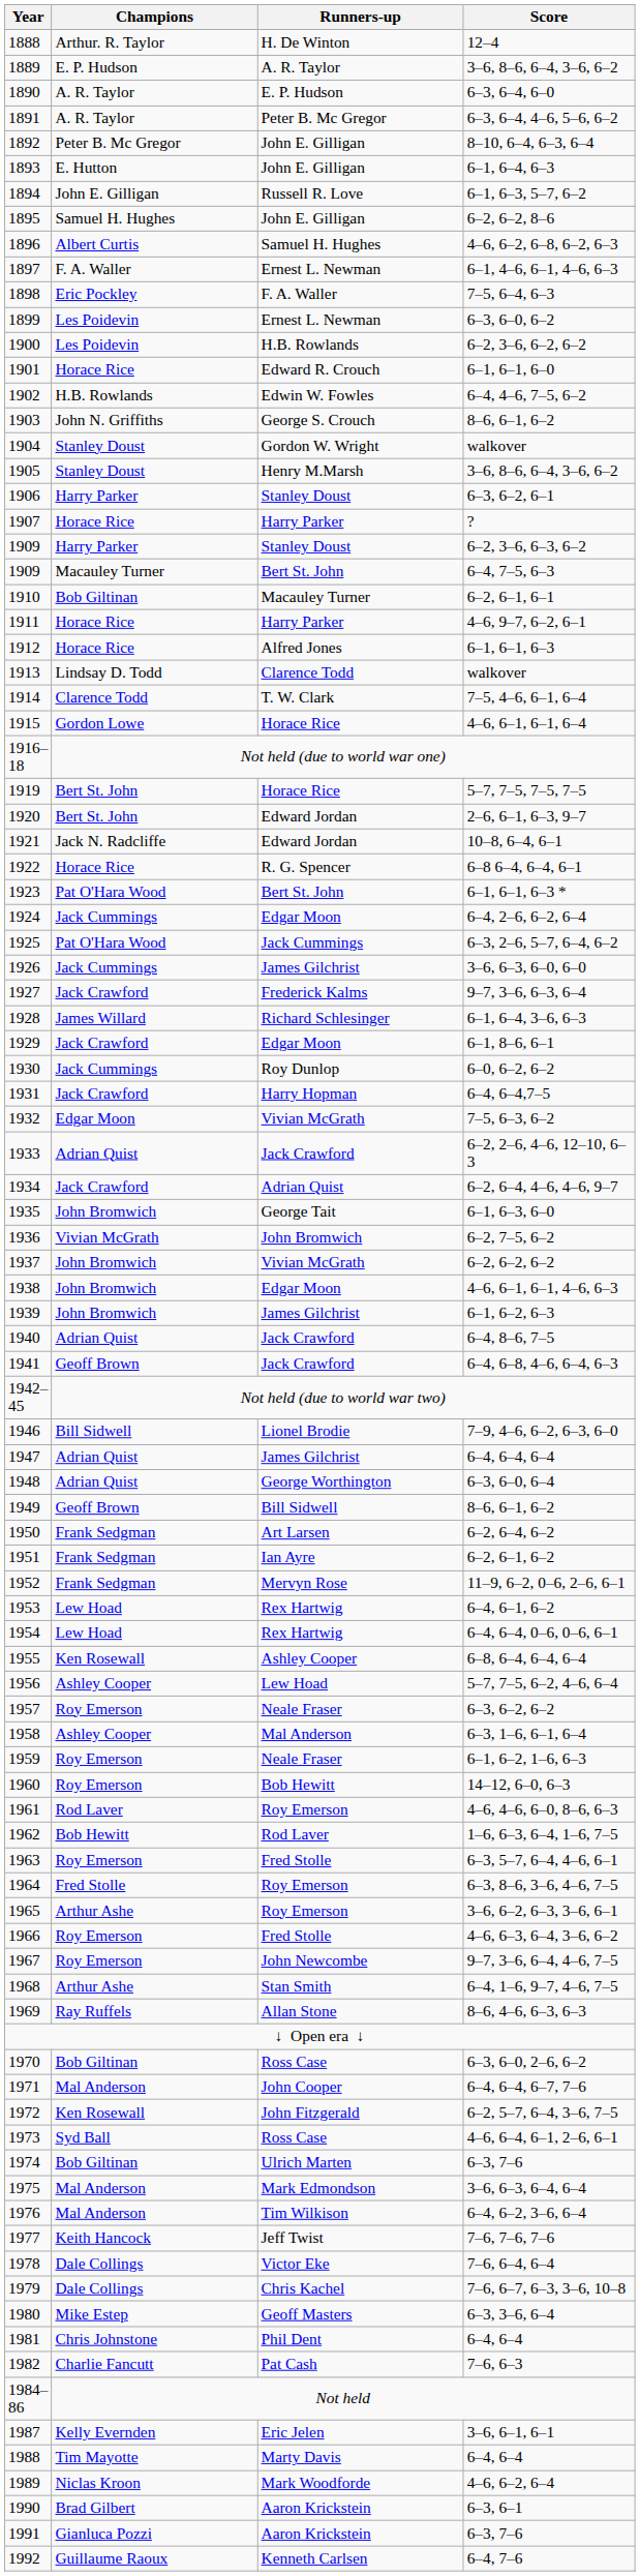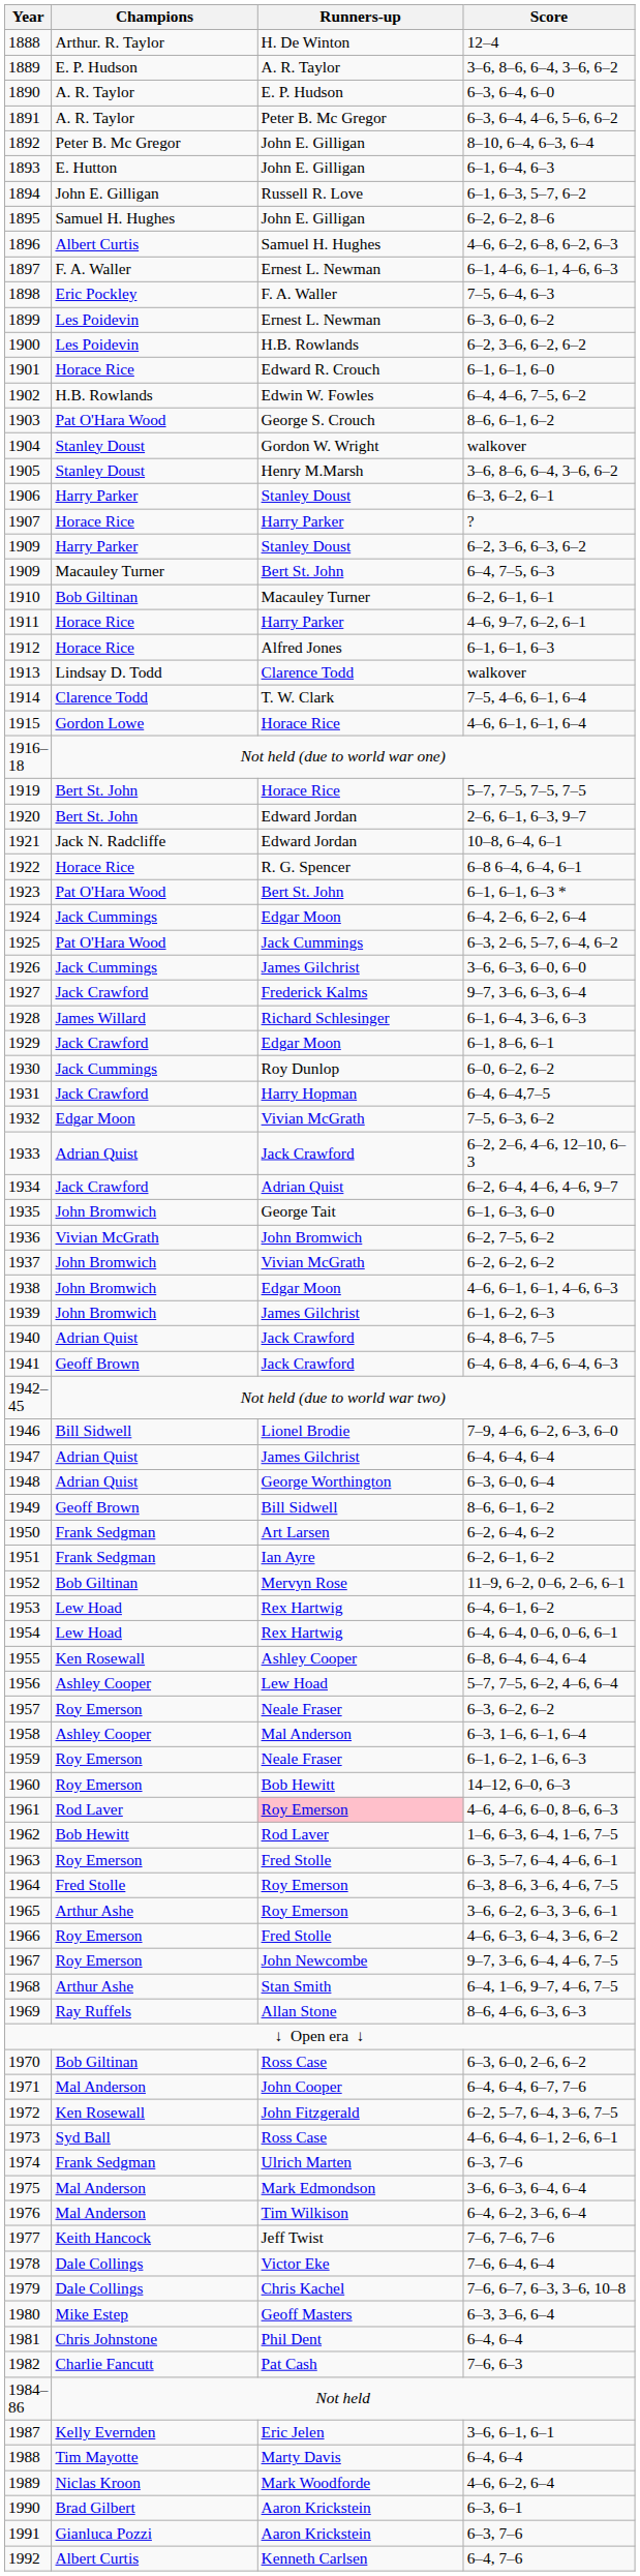 <table class="wikitable">
 <tr>
 <th style="width:40px">Year</th>
 <th style="width:200px">Champions</th>
 <th style="width:200px">Runners-up</th>
 <th style="width:165px">Score</th>
 </tr>
 <tr>
 <td>1888</td>
 <td>  Arthur. R. Taylor</td>
 <td>  H. De Winton</td>
 <td>12–4</td>
 </tr>
 <tr>
 <td>1889</td>
 <td>  E. P. Hudson</td>
 <td>  A. R. Taylor</td>
 <td>3–6, 8–6, 6–4, 3–6, 6–2</td>
 </tr>
 <tr>
 <td>1890</td>
 <td>  A. R. Taylor</td>
 <td>  E. P. Hudson</td>
 <td>6–3, 6–4, 6–0</td>
 </tr>
 <tr>
 <td>1891</td>
 <td>  A. R. Taylor</td>
 <td>  Peter B. Mc Gregor</td>
 <td>6–3, 6–4, 4–6, 5–6, 6–2</td>
 </tr>
 <tr>
 <td>1892</td>
 <td>  Peter B. Mc Gregor</td>
 <td>  John E. Gilligan</td>
 <td>8–10, 6–4, 6–3, 6–4</td>
 </tr>
 <tr>
 <td>1893</td>
 <td>  E. Hutton</td>
 <td>  John E. Gilligan</td>
 <td>6–1, 6–4, 6–3</td>
 </tr>
 <tr>
 <td>1894</td>
 <td>  John E. Gilligan</td>
 <td>  Russell R. Love</td>
 <td>6–1, 6–3, 5–7, 6–2</td>
 </tr>
 <tr>
 <td>1895</td>
 <td>  Samuel H. Hughes</td>
 <td>  John E. Gilligan</td>
 <td>6–2, 6–2, 8–6</td>
 </tr>
 <tr>
 <td>1896</td>
 <td>  <a href='#'>Albert Curtis</a></td>
 <td>  Samuel H. Hughes</td>
 <td>4–6, 6–2, 6–8, 6–2, 6–3</td>
 </tr>
 <tr>
 <td>1897</td>
 <td>  F. A. Waller</td>
 <td>  Ernest L. Newman</td>
 <td>6–1, 4–6, 6–1, 4–6, 6–3</td>
 </tr>
 <tr>
 <td>1898</td>
 <td>  <a href='#'>Eric Pockley</a></td>
 <td>  F. A. Waller</td>
 <td>7–5, 6–4, 6–3</td>
 </tr>
 <tr>
 <td>1899</td>
 <td>  <a href='#'>Les Poidevin</a></td>
 <td>  Ernest L. Newman</td>
 <td>6–3, 6–0, 6–2</td>
 </tr>
 <tr>
 <td>1900</td>
 <td>  <a href='#'>Les Poidevin</a></td>
 <td>  H.B. Rowlands</td>
 <td>6–2, 3–6, 6–2, 6–2</td>
 </tr>
 <tr>
 <td>1901</td>
 <td>   <a href='#'>Horace Rice</a></td>
 <td>  Edward R. Crouch</td>
 <td>6–1, 6–1, 6–0</td>
 </tr>
 <tr>
 <td>1902</td>
 <td>  H.B. Rowlands</td>
 <td>  Edwin W. Fowles</td>
 <td>6–4, 4–6, 7–5, 6–2</td>
 </tr>
 <tr>
 <td>1903</td>
-<td>  John N. Griffiths</td>
+<td>  <a href='#'>Pat O'Hara Wood</a></td>
 <td>  George S. Crouch</td>
 <td>8–6, 6–1, 6–2</td>
 </tr>
 <tr>
 <td>1904</td>
 <td>  <a href='#'>Stanley Doust</a></td>
 <td>  Gordon W. Wright</td>
 <td>walkover</td>
 </tr>
 <tr>
 <td>1905</td>
 <td>  <a href='#'>Stanley Doust</a></td>
 <td>  Henry M.Marsh</td>
 <td>3–6, 8–6, 6–4, 3–6, 6–2</td>
 </tr>
 <tr>
 <td>1906</td>
 <td>  <a href='#'>Harry Parker</a></td>
 <td>  <a href='#'>Stanley Doust</a></td>
 <td>6–3, 6–2, 6–1</td>
 </tr>
 <tr>
 <td>1907</td>
 <td>   <a href='#'>Horace Rice</a></td>
 <td> <a href='#'>Harry Parker</a></td>
 <td>?</td>
 </tr>
 <tr>
 <td>1909</td>
 <td>  <a href='#'>Harry Parker</a></td>
 <td>  <a href='#'>Stanley Doust</a></td>
 <td>6–2, 3–6, 6–3, 6–2</td>
 </tr>
 <tr>
 <td>1909</td>
 <td>  Macauley Turner</td>
 <td>  <a href='#'>Bert St. John</a></td>
 <td>6–4, 7–5, 6–3</td>
 </tr>
 <tr>
 <td>1910</td>
 <td>  <a href='#'>Bob Giltinan</a></td>
 <td>  Macauley Turner</td>
 <td>6–2, 6–1, 6–1</td>
 </tr>
 <tr>
 <td>1911</td>
 <td>   <a href='#'>Horace Rice</a></td>
 <td>  <a href='#'>Harry Parker</a></td>
 <td>4–6, 9–7, 6–2, 6–1</td>
 </tr>
 <tr>
 <td>1912</td>
 <td>   <a href='#'>Horace Rice</a></td>
 <td>  Alfred Jones</td>
 <td>6–1, 6–1, 6–3</td>
 </tr>
 <tr>
 <td>1913</td>
 <td>  Lindsay D. Todd</td>
 <td> <a href='#'>Clarence Todd</a></td>
 <td>walkover</td>
 </tr>
 <tr>
 <td>1914</td>
 <td> <a href='#'>Clarence Todd</a></td>
 <td>  T. W. Clark</td>
 <td>7–5, 4–6, 6–1, 6–4</td>
 </tr>
 <tr>
 <td>1915</td>
 <td>  <a href='#'>Gordon Lowe</a></td>
 <td>   <a href='#'>Horace Rice</a></td>
 <td>4–6, 6–1, 6–1, 6–4</td>
 </tr>
 <tr>
 <td>1916–18</td>
 <td colspan=3 align=center><em>Not held (due to world war one)</em></td>
 </tr>
 <tr>
 <td>1919</td>
 <td>  <a href='#'>Bert St. John</a></td>
 <td>   <a href='#'>Horace Rice</a></td>
 <td>5–7, 7–5, 7–5, 7–5</td>
 </tr>
 <tr>
 <td>1920</td>
 <td>  <a href='#'>Bert St. John</a></td>
 <td>  Edward Jordan</td>
 <td>2–6, 6–1, 6–3, 9–7</td>
 </tr>
 <tr>
 <td>1921</td>
 <td>  Jack N. Radcliffe</td>
 <td>  Edward Jordan</td>
 <td>10–8, 6–4, 6–1</td>
 </tr>
 <tr>
 <td>1922</td>
 <td>   <a href='#'>Horace Rice</a></td>
 <td>  R. G. Spencer</td>
 <td>6–8 6–4, 6–4, 6–1</td>
 </tr>
 <tr>
 <td>1923</td>
 <td> <a href='#'>Pat O'Hara Wood</a></td>
 <td> <a href='#'>Bert St. John</a></td>
 <td>6–1, 6–1, 6–3 *</td>
 </tr>
 <tr>
 <td>1924</td>
 <td>   <a href='#'>Jack Cummings</a></td>
 <td>  <a href='#'>Edgar Moon</a></td>
 <td>6–4, 2–6, 6–2, 6–4</td>
 </tr>
 <tr>
 <td>1925</td>
 <td>  <a href='#'>Pat O'Hara Wood</a></td>
 <td>   <a href='#'>Jack Cummings</a></td>
 <td>6–3, 2–6, 5–7, 6–4, 6–2</td>
 </tr>
 <tr>
 <td>1926</td>
 <td>   <a href='#'>Jack Cummings</a></td>
 <td>  <a href='#'>James Gilchrist</a></td>
 <td>3–6, 6–3, 6–0, 6–0</td>
 </tr>
 <tr>
 <td>1927</td>
 <td>  <a href='#'>Jack Crawford</a></td>
 <td>  <a href='#'>Frederick Kalms</a></td>
 <td>9–7, 3–6, 6–3, 6–4</td>
 </tr>
 <tr>
 <td>1928</td>
 <td>  <a href='#'>James Willard</a></td>
 <td>  <a href='#'>Richard Schlesinger</a></td>
 <td>6–1, 6–4, 3–6, 6–3</td>
 </tr>
 <tr>
 <td>1929</td>
 <td>  <a href='#'>Jack Crawford</a></td>
 <td>  <a href='#'>Edgar Moon</a></td>
 <td>6–1, 8–6, 6–1</td>
 </tr>
 <tr>
 <td>1930</td>
 <td>   <a href='#'>Jack Cummings</a></td>
 <td>  Roy Dunlop</td>
 <td>6–0, 6–2, 6–2</td>
 </tr>
 <tr>
 <td>1931</td>
 <td>  <a href='#'>Jack Crawford</a></td>
 <td>  <a href='#'>Harry Hopman</a></td>
 <td>6–4, 6–4,7–5</td>
 </tr>
 <tr>
 <td>1932</td>
 <td>  <a href='#'>Edgar Moon</a></td>
 <td>  <a href='#'>Vivian McGrath</a></td>
 <td>7–5, 6–3, 6–2</td>
 </tr>
 <tr>
 <td>1933</td>
 <td>  <a href='#'>Adrian Quist</a></td>
 <td>  <a href='#'>Jack Crawford</a></td>
 <td>6–2, 2–6, 4–6, 12–10, 6–3</td>
 </tr>
 <tr>
 <td>1934</td>
 <td>  <a href='#'>Jack Crawford</a></td>
 <td>  <a href='#'>Adrian Quist</a></td>
 <td>6–2, 6–4, 4–6, 4–6, 9–7</td>
 </tr>
 <tr>
 <td>1935</td>
 <td>   <a href='#'>John Bromwich</a></td>
 <td> George Tait</td>
 <td>6–1, 6–3, 6–0</td>
 </tr>
 <tr>
 <td>1936</td>
 <td>  <a href='#'>Vivian McGrath</a></td>
 <td>  <a href='#'>John Bromwich</a></td>
 <td>6–2, 7–5, 6–2</td>
 </tr>
 <tr>
 <td>1937</td>
 <td>  <a href='#'>John Bromwich</a></td>
 <td>  <a href='#'>Vivian McGrath</a></td>
 <td>6–2, 6–2, 6–2</td>
 </tr>
 <tr>
 <td>1938</td>
 <td>  <a href='#'>John Bromwich</a></td>
 <td>  <a href='#'>Edgar Moon</a></td>
 <td>4–6, 6–1, 6–1, 4–6, 6–3</td>
 </tr>
 <tr>
 <td>1939</td>
 <td>  <a href='#'>John Bromwich</a></td>
 <td>  <a href='#'>James Gilchrist</a></td>
 <td>6–1, 6–2, 6–3</td>
 </tr>
 <tr>
 <td>1940</td>
 <td>  <a href='#'>Adrian Quist</a></td>
 <td>  <a href='#'>Jack Crawford</a></td>
 <td>6–4, 8–6, 7–5</td>
 </tr>
 <tr>
 <td>1941</td>
 <td>  <a href='#'>Geoff Brown</a></td>
 <td>  <a href='#'>Jack Crawford</a></td>
 <td>6–4, 6–8, 4–6, 6–4, 6–3</td>
 </tr>
 <tr>
 <td>1942–45</td>
 <td colspan=3 align=center><em>Not held (due to world war two)</em></td>
 </tr>
 <tr>
 <td>1946</td>
 <td>  <a href='#'>Bill Sidwell</a></td>
 <td>  <a href='#'>Lionel Brodie</a></td>
 <td>7–9, 4–6, 6–2, 6–3, 6–0</td>
 </tr>
 <tr>
 <td>1947</td>
 <td>  <a href='#'>Adrian Quist</a></td>
 <td>  <a href='#'>James Gilchrist</a></td>
 <td>6–4, 6–4, 6–4</td>
 </tr>
 <tr>
 <td>1948</td>
 <td>  <a href='#'>Adrian Quist</a></td>
 <td>  <a href='#'>George Worthington</a></td>
 <td>6–3, 6–0, 6–4</td>
 </tr>
 <tr>
 <td>1949</td>
 <td>  <a href='#'>Geoff Brown</a></td>
 <td>  <a href='#'>Bill Sidwell</a></td>
 <td>8–6, 6–1, 6–2</td>
 </tr>
 <tr>
 <td>1950</td>
 <td>  <a href='#'>Frank Sedgman</a></td>
 <td>  <a href='#'>Art Larsen</a></td>
 <td>6–2, 6–4, 6–2</td>
 </tr>
 <tr>
 <td>1951</td>
 <td>  <a href='#'>Frank Sedgman</a></td>
 <td>  <a href='#'>Ian Ayre</a></td>
 <td>6–2, 6–1, 6–2</td>
 </tr>
 <tr>
 <td>1952</td>
-<td>  <a href='#'>Frank Sedgman</a></td>
+<td>  <a href='#'>Bob Giltinan</a></td>
 <td>  <a href='#'>Mervyn Rose</a></td>
 <td>11–9, 6–2, 0–6, 2–6, 6–1</td>
 </tr>
 <tr>
 <td>1953</td>
 <td>  <a href='#'>Lew Hoad</a></td>
 <td>  <a href='#'>Rex Hartwig</a></td>
 <td>6–4, 6–1, 6–2</td>
 </tr>
 <tr>
 <td>1954</td>
 <td>  <a href='#'>Lew Hoad</a></td>
 <td>  <a href='#'>Rex Hartwig</a></td>
 <td>6–4, 6–4, 0–6, 0–6, 6–1</td>
 </tr>
 <tr>
 <td>1955</td>
 <td>  <a href='#'>Ken Rosewall</a></td>
 <td>  <a href='#'>Ashley Cooper</a></td>
 <td>6–8, 6–4, 6–4, 6–4</td>
 </tr>
 <tr>
 <td>1956</td>
 <td>  <a href='#'>Ashley Cooper</a></td>
 <td>  <a href='#'>Lew Hoad</a></td>
 <td>5–7, 7–5, 6–2, 4–6, 6–4</td>
 </tr>
 <tr>
 <td>1957</td>
 <td>  <a href='#'>Roy Emerson</a></td>
 <td>  <a href='#'>Neale Fraser</a></td>
 <td>6–3, 6–2, 6–2</td>
 </tr>
 <tr>
 <td>1958</td>
 <td>  <a href='#'>Ashley Cooper</a></td>
 <td>  <a href='#'>Mal Anderson</a></td>
 <td>6–3, 1–6, 6–1, 6–4</td>
 </tr>
 <tr>
 <td>1959</td>
 <td>  <a href='#'>Roy Emerson</a></td>
 <td>  <a href='#'>Neale Fraser</a></td>
 <td>6–1, 6–2, 1–6, 6–3</td>
 </tr>
 <tr>
 <td>1960</td>
 <td>  <a href='#'>Roy Emerson</a></td>
 <td>  <a href='#'>Bob Hewitt</a></td>
 <td>14–12, 6–0, 6–3</td>
 </tr>
 <tr>
 <td>1961</td>
 <td>  <a href='#'>Rod Laver</a></td>
-<td>  <a href='#'>Roy Emerson</a></td>
+<td style="background: pink;">  <a href='#'>Roy Emerson</a></td>
 <td>4–6, 4–6, 6–0, 8–6, 6–3</td>
 </tr>
 <tr>
 <td>1962</td>
 <td>  <a href='#'>Bob Hewitt</a></td>
 <td>  <a href='#'>Rod Laver</a></td>
 <td>1–6, 6–3, 6–4, 1–6, 7–5</td>
 </tr>
 <tr>
 <td>1963</td>
 <td>  <a href='#'>Roy Emerson</a></td>
 <td>  <a href='#'>Fred Stolle</a></td>
 <td>6–3, 5–7, 6–4, 4–6, 6–1</td>
 </tr>
 <tr>
 <td>1964</td>
 <td>  <a href='#'>Fred Stolle</a></td>
 <td>  <a href='#'>Roy Emerson</a></td>
 <td>6–3, 8–6, 3–6, 4–6, 7–5</td>
 </tr>
 <tr>
 <td>1965</td>
 <td>  <a href='#'>Arthur Ashe</a></td>
 <td>  <a href='#'>Roy Emerson</a></td>
 <td>3–6, 6–2, 6–3, 3–6, 6–1</td>
 </tr>
 <tr>
 <td>1966</td>
 <td>  <a href='#'>Roy Emerson</a></td>
 <td>  <a href='#'>Fred Stolle</a></td>
 <td>4–6, 6–3, 6–4, 3–6, 6–2</td>
 </tr>
 <tr>
 <td>1967</td>
 <td>  <a href='#'>Roy Emerson</a></td>
 <td>  <a href='#'>John Newcombe</a></td>
 <td>9–7, 3–6, 6–4, 4–6, 7–5</td>
 </tr>
 <tr>
 <td>1968</td>
 <td>  <a href='#'>Arthur Ashe</a></td>
 <td>  <a href='#'>Stan Smith</a></td>
 <td>6–4, 1–6, 9–7, 4–6, 7–5</td>
 </tr>
 <tr>
 <td>1969</td>
 <td>  <a href='#'>Ray Ruffels</a></td>
 <td>  <a href='#'>Allan Stone</a></td>
 <td>8–6, 4–6, 6–3, 6–3</td>
 </tr>
 <tr>
 <td colspan="4" align="center">↓  Open era  ↓</td>
 </tr>
 <tr>
 <td>1970</td>
 <td>  <a href='#'>Bob Giltinan</a></td>
 <td>  <a href='#'>Ross Case</a></td>
 <td>6–3, 6–0, 2–6, 6–2</td>
 </tr>
 <tr>
 <td>1971</td>
 <td>  <a href='#'>Mal Anderson</a></td>
 <td>  <a href='#'>John Cooper</a></td>
 <td>6–4, 6–4, 6–7, 7–6</td>
 </tr>
 <tr>
 <td>1972</td>
 <td>  <a href='#'>Ken Rosewall</a></td>
 <td>  <a href='#'>John Fitzgerald</a></td>
 <td>6–2, 5–7, 6–4, 3–6, 7–5</td>
 </tr>
 <tr>
 <td>1973</td>
 <td>  <a href='#'>Syd Ball</a></td>
 <td>  <a href='#'>Ross Case</a></td>
 <td>4–6, 6–4, 6–1, 2–6, 6–1</td>
 </tr>
 <tr>
 <td>1974</td>
-<td>  <a href='#'>Bob Giltinan</a></td>
+<td>  <a href='#'>Frank Sedgman</a></td>
 <td>  <a href='#'>Ulrich Marten</a></td>
 <td>6–3, 7–6</td>
 </tr>
 <tr>
 <td>1975</td>
 <td>  <a href='#'>Mal Anderson</a></td>
 <td>  <a href='#'>Mark Edmondson</a></td>
 <td>3–6, 6–3, 6–4, 6–4</td>
 </tr>
 <tr>
 <td>1976</td>
 <td>  <a href='#'>Mal Anderson</a></td>
 <td>  <a href='#'>Tim Wilkison</a></td>
 <td>6–4, 6–2, 3–6, 6–4</td>
 </tr>
 <tr>
 <td>1977</td>
 <td>  <a href='#'>Keith Hancock</a></td>
 <td>  Jeff Twist</td>
 <td>7–6, 7–6, 7–6</td>
 </tr>
 <tr>
 <td>1978</td>
 <td>  <a href='#'>Dale Collings</a></td>
 <td>  <a href='#'>Victor Eke</a></td>
 <td>7–6, 6–4, 6–4</td>
 </tr>
 <tr>
 <td>1979</td>
 <td>  <a href='#'>Dale Collings</a></td>
 <td>  <a href='#'>Chris Kachel</a></td>
 <td>7–6, 6–7, 6–3, 3–6, 10–8</td>
 </tr>
 <tr>
 <td>1980</td>
 <td>  <a href='#'>Mike Estep</a></td>
 <td>  <a href='#'>Geoff Masters</a></td>
 <td>6–3, 3–6, 6–4</td>
 </tr>
 <tr>
 <td>1981</td>
 <td>  <a href='#'>Chris Johnstone</a></td>
 <td>  <a href='#'>Phil Dent</a></td>
 <td>6–4, 6–4</td>
 </tr>
 <tr>
 <td>1982</td>
 <td>  <a href='#'>Charlie Fancutt</a></td>
 <td>  <a href='#'>Pat Cash</a></td>
 <td>7–6, 6–3</td>
 </tr>
 <tr>
 <td>1984–86</td>
 <td colspan=3 align=center><em>Not held</em></td>
 </tr>
 <tr>
 <td>1987</td>
 <td>  <a href='#'>Kelly Evernden</a></td>
 <td>  <a href='#'>Eric Jelen</a></td>
 <td>3–6, 6–1, 6–1</td>
 </tr>
 <tr>
 <td>1988</td>
 <td>  <a href='#'>Tim Mayotte</a></td>
 <td>  <a href='#'>Marty Davis</a></td>
 <td>6–4, 6–4</td>
 </tr>
 <tr>
 <td>1989</td>
 <td>  <a href='#'>Niclas Kroon</a></td>
 <td>  <a href='#'>Mark Woodforde</a></td>
 <td>4–6, 6–2, 6–4</td>
 </tr>
 <tr>
 <td>1990</td>
 <td>  <a href='#'>Brad Gilbert</a></td>
 <td>  <a href='#'>Aaron Krickstein</a></td>
 <td>6–3, 6–1</td>
 </tr>
 <tr>
 <td>1991</td>
 <td>  <a href='#'>Gianluca Pozzi</a></td>
 <td>  <a href='#'>Aaron Krickstein</a></td>
 <td>6–3, 7–6</td>
 </tr>
 <tr>
 <td>1992</td>
-<td>  <a href='#'>Guillaume Raoux</a></td>
+<td>  <a href='#'>Albert Curtis</a></td>
 <td>  <a href='#'>Kenneth Carlsen</a></td>
 <td>6–4, 7–6</td>
 </tr>
 </table>
